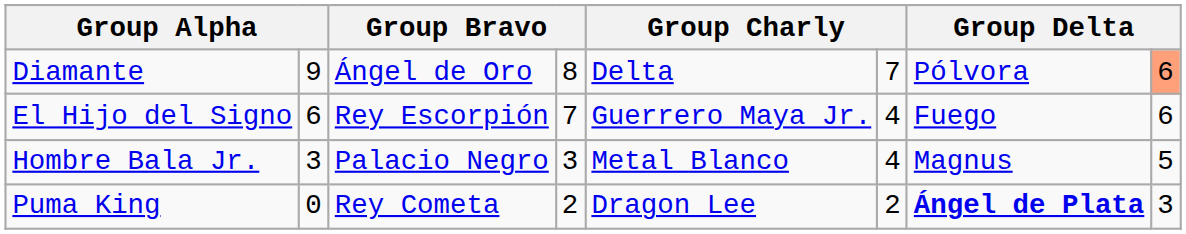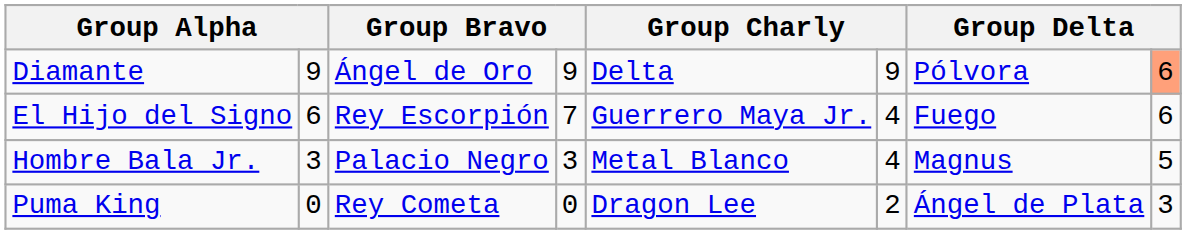 <table class="wikitable" style="margin:1em auto;">
 <tr>
 <th colspan=2>Group Alpha</th>
 <th colspan=2>Group Bravo</th>
 <th colspan=2>Group Charly</th>
 <th colspan=2>Group Delta</th>
 </tr>
 <tr>
 <td><a href='#'>Diamante</a></td>
 <td>9</td>
 <td><a href='#'>Ángel de Oro</a></td>
-<td>8</td>
+<td>9</td>
 <td><a href='#'>Delta</a></td>
-<td>7</td>
+<td>9</td>
 <td><a href='#'>Pólvora</a></td>
 <td style="background: lightsalmon;">6</td>
 </tr>
 <tr>
 <td><a href='#'>El Hijo del Signo</a></td>
 <td>6</td>
 <td><a href='#'>Rey Escorpión</a></td>
 <td>7</td>
 <td><a href='#'>Guerrero Maya Jr.</a></td>
 <td>4</td>
 <td><a href='#'>Fuego</a></td>
 <td>6</td>
 </tr>
 <tr>
 <td><a href='#'>Hombre Bala Jr.</a></td>
 <td>3</td>
 <td><a href='#'>Palacio Negro</a></td>
 <td>3</td>
 <td><a href='#'>Metal Blanco</a></td>
 <td>4</td>
 <td><a href='#'>Magnus</a></td>
 <td>5</td>
 </tr>
 <tr>
 <td><a href='#'>Puma King</a></td>
 <td>0</td>
 <td><a href='#'>Rey Cometa</a></td>
-<td>2</td>
+<td>0</td>
 <td><a href='#'>Dragon Lee</a></td>
 <td>2</td>
-<td><strong><a href='#'>Ángel de Plata</a></strong></td>
+<td><a href='#'>Ángel de Plata</a></td>
 <td>3</td>
 </tr>
 </table>
